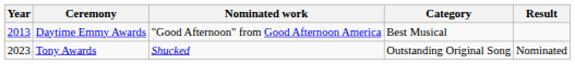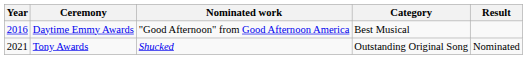 <table class="wikitable">
 <tr>
 <th>Year</th>
 <th>Ceremony</th>
 <th>Nominated work</th>
 <th>Category</th>
 <th>Result</th>
 </tr>
 <tr>
-<td><a href='#'>2013</a></td>
+<td><a href='#'>2016</a></td>
 <td><a href='#'>Daytime Emmy Awards</a></td>
 <td>"Good Afternoon" from <a href='#'>Good Afternoon America</a></td>
 <td>Best Musical</td>
 <td> </td>
 </tr>
 <tr>
-<td>2023</td>
+<td>2021</td>
 <td><a href='#'>Tony Awards</a></td>
 <td><em><a href='#'>Shucked</a></em></td>
 <td>Outstanding Original Song</td>
 <td>Nominated</td>
 </tr>
 </table>
